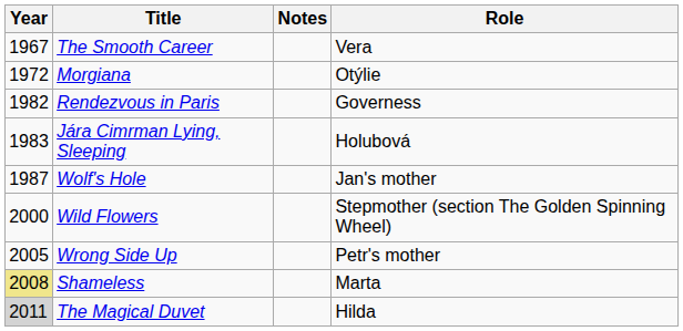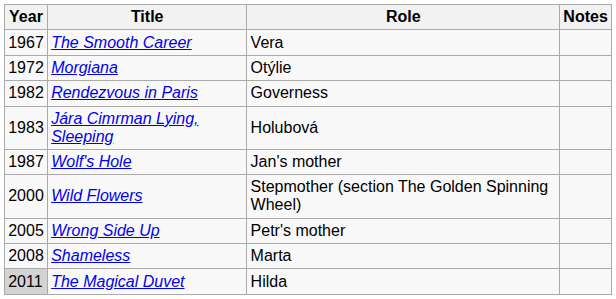 <table class="wikitable sortable">
 <tr>
 <th>Year</th>
 <th>Title</th>
+<th>Role</th>
 <th class="unsortable">Notes</th>
-<th>Role</th>
 </tr>
 <tr>
 <td>1967</td>
 <td><em><a href='#'>The Smooth Career</a></em></td>
+<td>Vera</td>
 <td></td>
-<td>Vera</td>
 </tr>
 <tr>
 <td>1972</td>
 <td><em><a href='#'>Morgiana</a></em></td>
+<td>Otýlie</td>
 <td></td>
-<td>Otýlie</td>
 </tr>
 <tr>
 <td>1982</td>
 <td><em><a href='#'>Rendezvous in Paris</a></em></td>
+<td>Governess</td>
 <td></td>
-<td>Governess</td>
 </tr>
 <tr>
 <td>1983</td>
 <td><em><a href='#'>Jára Cimrman Lying, Sleeping</a></em></td>
+<td>Holubová</td>
 <td></td>
-<td>Holubová</td>
 </tr>
 <tr>
 <td>1987</td>
 <td><em><a href='#'>Wolf's Hole</a></em></td>
+<td>Jan's mother</td>
 <td></td>
-<td>Jan's mother</td>
 </tr>
 <tr>
 <td>2000</td>
 <td><em><a href='#'>Wild Flowers</a></em></td>
+<td>Stepmother (section The Golden Spinning Wheel)</td>
 <td></td>
-<td>Stepmother (section The Golden Spinning Wheel)</td>
 </tr>
 <tr>
 <td>2005</td>
 <td><em><a href='#'>Wrong Side Up</a></em></td>
+<td>Petr's mother</td>
 <td></td>
-<td>Petr's mother</td>
 </tr>
 <tr>
-<td style="background: khaki;">2008</td>
+<td>2008</td>
 <td><em><a href='#'>Shameless</a></em></td>
+<td>Marta</td>
 <td></td>
-<td>Marta</td>
 </tr>
 <tr>
 <td style="background: lightgrey;">2011</td>
 <td><em><a href='#'>The Magical Duvet</a></em></td>
+<td>Hilda</td>
 <td></td>
-<td>Hilda</td>
 </tr>
 </table>
